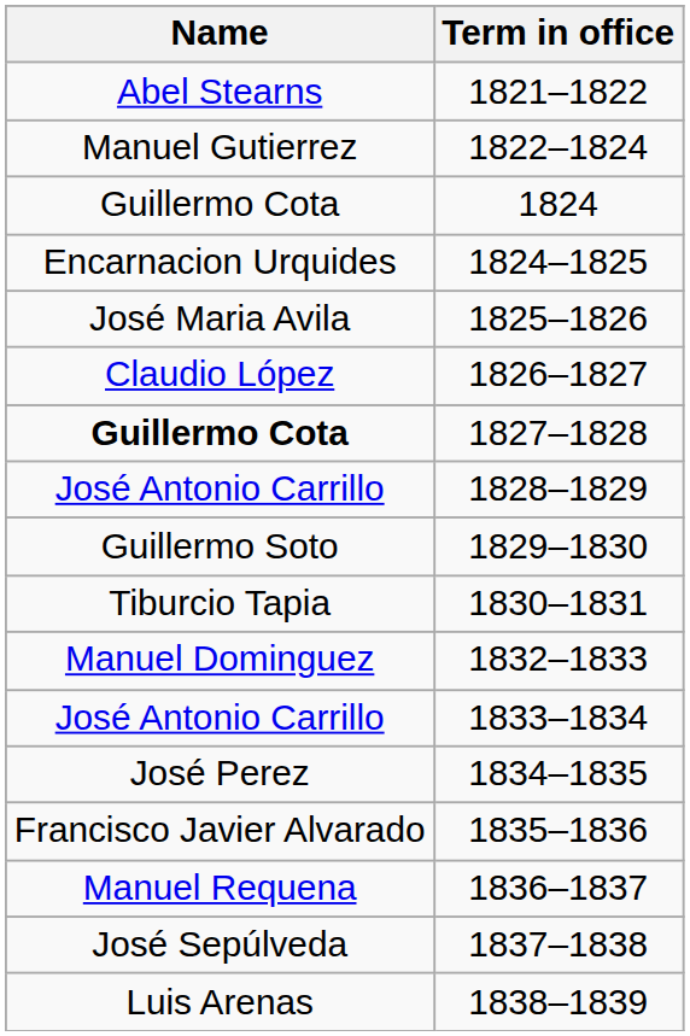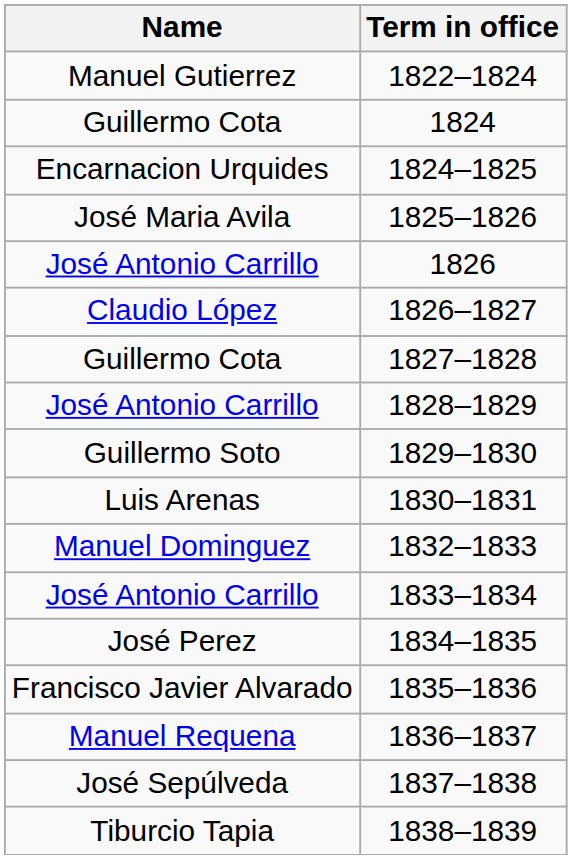 <table class="wikitable" style="text-align: center;">
 <tr>
 <th>Name</th>
 <th>Term in office</th>
-</tr>
-<tr>
-<td><a href='#'>Abel Stearns</a></td>
-<td>1821–1822</td>
 </tr>
 <tr>
 <td>Manuel Gutierrez</td>
 <td>1822–1824</td>
 </tr>
 <tr>
 <td>Guillermo Cota</td>
 <td>1824</td>
 </tr>
 <tr>
 <td>Encarnacion Urquides</td>
 <td>1824–1825</td>
 </tr>
 <tr>
 <td>José Maria Avila</td>
 <td>1825–1826</td>
 </tr>
 <tr>
+<td><a href='#'>José Antonio Carrillo</a></td>
+<td>1826</td>
+</tr>
+<tr>
 <td><a href='#'>Claudio López</a></td>
 <td>1826–1827</td>
 </tr>
 <tr>
-<td><strong>Guillermo Cota</strong></td>
+<td>Guillermo Cota</td>
 <td>1827–1828</td>
 </tr>
 <tr>
 <td><a href='#'>José Antonio Carrillo</a></td>
 <td>1828–1829</td>
 </tr>
 <tr>
 <td>Guillermo Soto</td>
 <td>1829–1830</td>
 </tr>
 <tr>
-<td>Tiburcio Tapia</td>
+<td>Luis Arenas</td>
 <td>1830–1831</td>
 </tr>
 <tr>
 <td><a href='#'>Manuel Dominguez</a></td>
 <td>1832–1833</td>
 </tr>
 <tr>
 <td><a href='#'>José Antonio Carrillo</a></td>
 <td>1833–1834</td>
 </tr>
 <tr>
 <td>José Perez</td>
 <td>1834–1835</td>
 </tr>
 <tr>
 <td>Francisco Javier Alvarado</td>
 <td>1835–1836</td>
 </tr>
 <tr>
 <td><a href='#'>Manuel Requena</a></td>
 <td>1836–1837</td>
 </tr>
 <tr>
 <td>José Sepúlveda</td>
 <td>1837–1838</td>
 </tr>
 <tr>
-<td>Luis Arenas</td>
+<td>Tiburcio Tapia</td>
 <td>1838–1839</td>
 </tr>
 </table>
